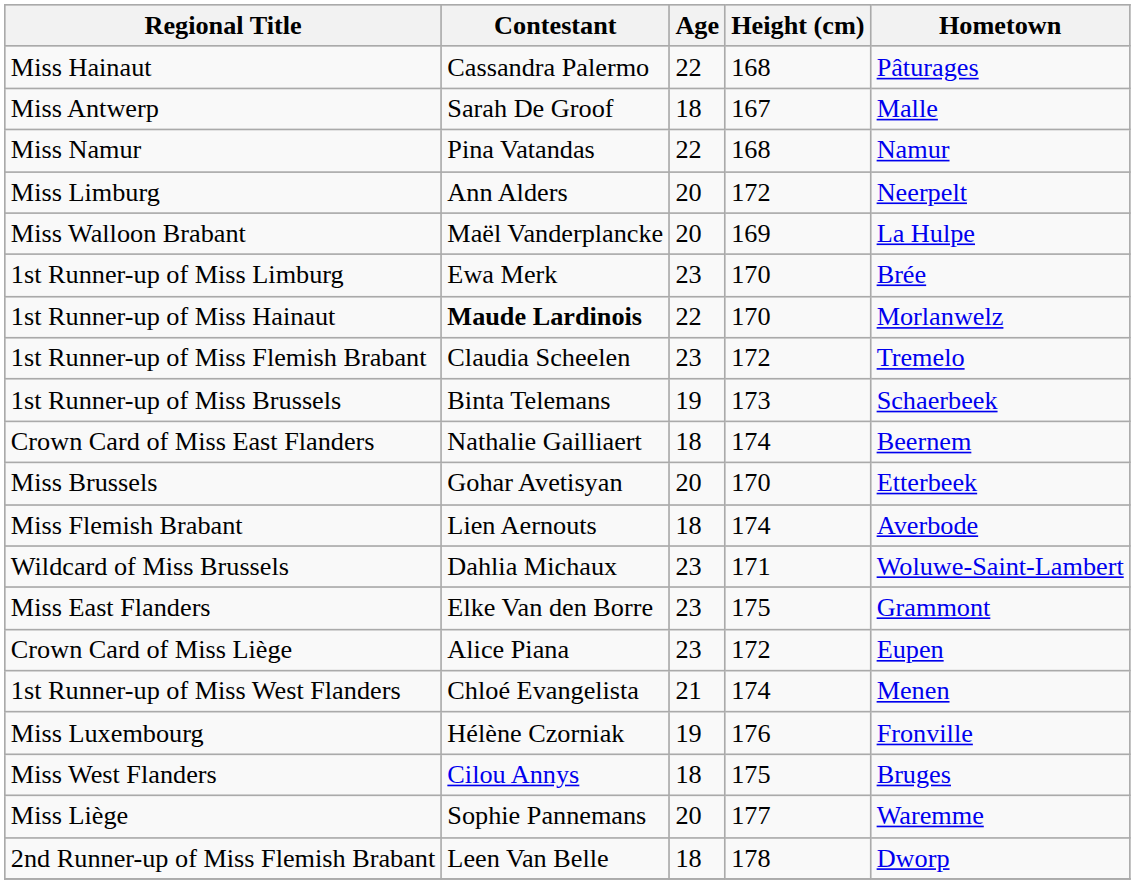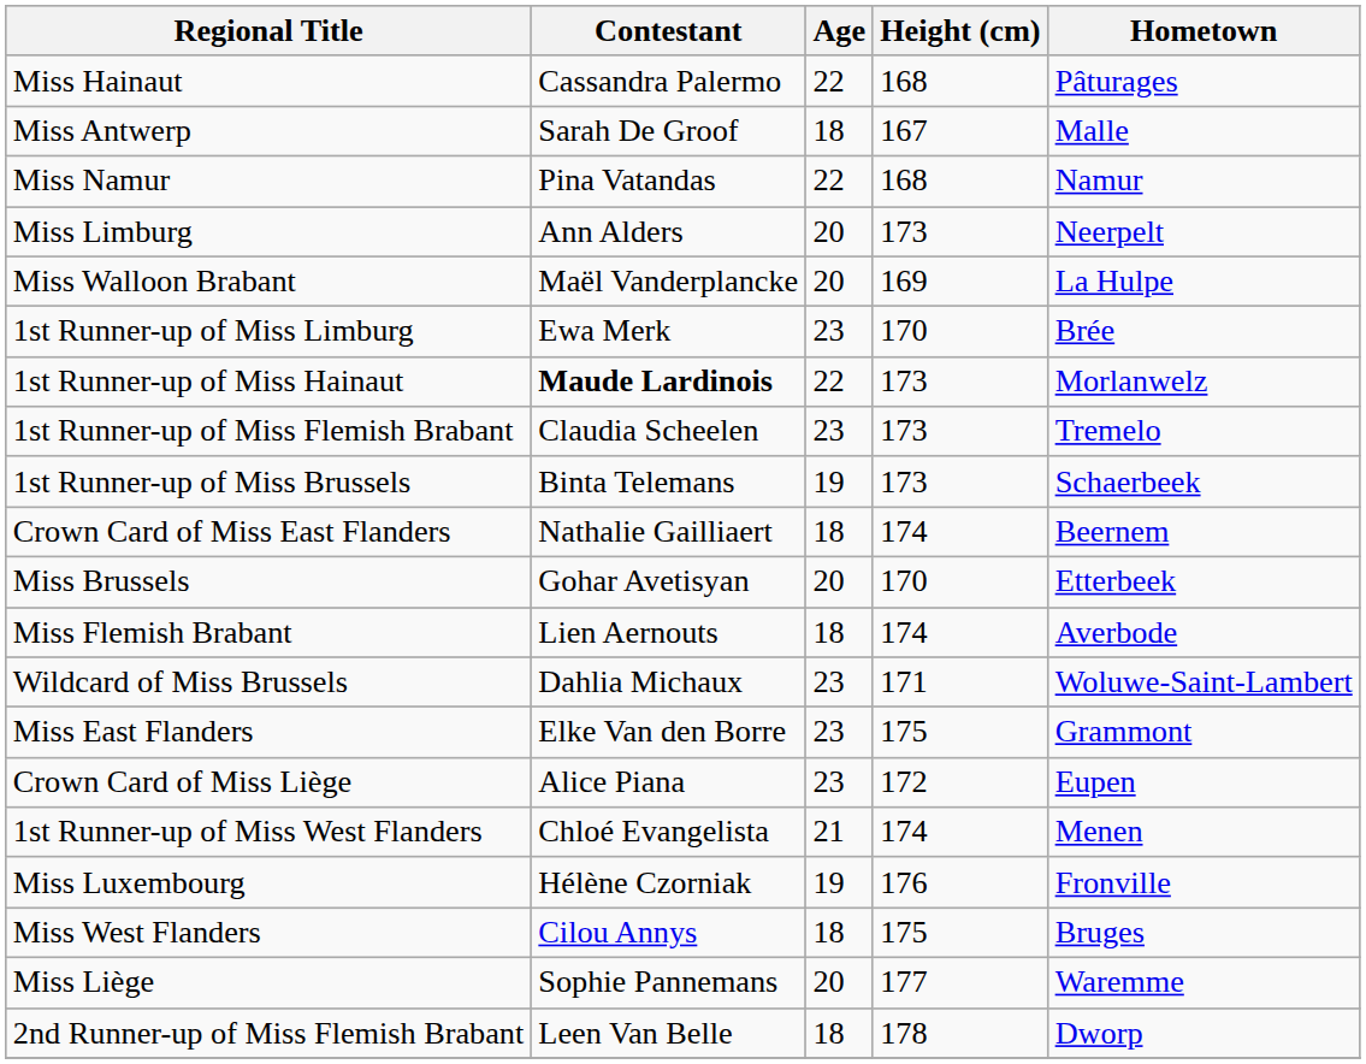 <table class="sortable wikitable">
 <tr>
 <th>Regional Title</th>
 <th>Contestant</th>
 <th>Age</th>
 <th>Height (cm)</th>
 <th>Hometown</th>
 </tr>
 <tr>
 <td>Miss Hainaut</td>
 <td>Cassandra Palermo</td>
 <td>22</td>
 <td>168</td>
 <td><a href='#'>Pâturages</a></td>
 </tr>
 <tr>
 <td>Miss Antwerp</td>
 <td>Sarah De Groof</td>
 <td>18</td>
 <td>167</td>
 <td><a href='#'>Malle</a></td>
 </tr>
 <tr>
 <td>Miss Namur</td>
 <td>Pina Vatandas</td>
 <td>22</td>
 <td>168</td>
 <td><a href='#'>Namur</a></td>
 </tr>
 <tr>
 <td>Miss Limburg</td>
 <td>Ann Alders</td>
 <td>20</td>
-<td>172</td>
+<td>173</td>
 <td><a href='#'>Neerpelt</a></td>
 </tr>
 <tr>
 <td>Miss Walloon Brabant</td>
 <td>Maël Vanderplancke</td>
 <td>20</td>
 <td>169</td>
 <td><a href='#'>La Hulpe</a></td>
 </tr>
 <tr>
 <td>1st Runner-up of Miss Limburg</td>
 <td>Ewa Merk</td>
 <td>23</td>
 <td>170</td>
 <td><a href='#'>Brée</a></td>
 </tr>
 <tr>
 <td>1st Runner-up of Miss Hainaut</td>
 <td><strong>Maude Lardinois</strong></td>
 <td>22</td>
-<td>170</td>
+<td>173</td>
 <td><a href='#'>Morlanwelz</a></td>
 </tr>
 <tr>
 <td>1st Runner-up of Miss Flemish Brabant</td>
 <td>Claudia Scheelen</td>
 <td>23</td>
-<td>172</td>
+<td>173</td>
 <td><a href='#'>Tremelo</a></td>
 </tr>
 <tr>
 <td>1st Runner-up of Miss Brussels</td>
 <td>Binta Telemans</td>
 <td>19</td>
 <td>173</td>
 <td><a href='#'>Schaerbeek</a></td>
 </tr>
 <tr>
 <td>Crown Card of Miss East Flanders</td>
 <td>Nathalie Gailliaert</td>
 <td>18</td>
 <td>174</td>
 <td><a href='#'>Beernem</a></td>
 </tr>
 <tr>
 <td>Miss Brussels</td>
 <td>Gohar Avetisyan</td>
 <td>20</td>
 <td>170</td>
 <td><a href='#'>Etterbeek</a></td>
 </tr>
 <tr>
 <td>Miss Flemish Brabant</td>
 <td>Lien Aernouts</td>
 <td>18</td>
 <td>174</td>
 <td><a href='#'>Averbode</a></td>
 </tr>
 <tr>
 <td>Wildcard of Miss Brussels</td>
 <td>Dahlia Michaux</td>
 <td>23</td>
 <td>171</td>
 <td><a href='#'>Woluwe-Saint-Lambert</a></td>
 </tr>
 <tr>
 <td>Miss East Flanders</td>
 <td>Elke Van den Borre</td>
 <td>23</td>
 <td>175</td>
 <td><a href='#'>Grammont</a></td>
 </tr>
 <tr>
 <td>Crown Card of Miss Liège</td>
 <td>Alice Piana</td>
 <td>23</td>
 <td>172</td>
 <td><a href='#'>Eupen</a></td>
 </tr>
 <tr>
 <td>1st Runner-up of Miss West Flanders</td>
 <td>Chloé Evangelista</td>
 <td>21</td>
 <td>174</td>
 <td><a href='#'>Menen</a></td>
 </tr>
 <tr>
 <td>Miss Luxembourg</td>
 <td>Hélène Czorniak</td>
 <td>19</td>
 <td>176</td>
 <td><a href='#'>Fronville</a></td>
 </tr>
 <tr>
 <td>Miss West Flanders</td>
 <td><a href='#'>Cilou Annys</a></td>
 <td>18</td>
 <td>175</td>
 <td><a href='#'>Bruges</a></td>
 </tr>
 <tr>
 <td>Miss Liège</td>
 <td>Sophie Pannemans</td>
 <td>20</td>
 <td>177</td>
 <td><a href='#'>Waremme</a></td>
 </tr>
 <tr>
 <td>2nd Runner-up of Miss Flemish Brabant</td>
 <td>Leen Van Belle</td>
 <td>18</td>
 <td>178</td>
 <td><a href='#'>Dworp</a></td>
 </tr>
 <tr>
 </tr>
 </table>
